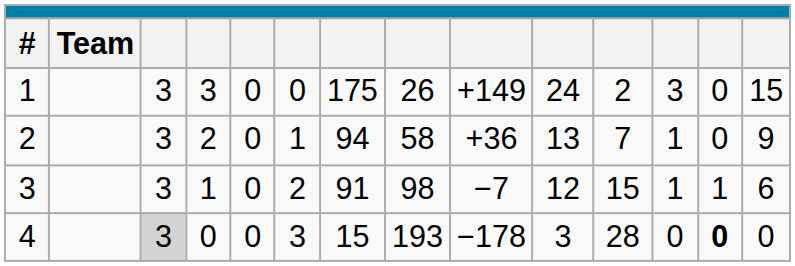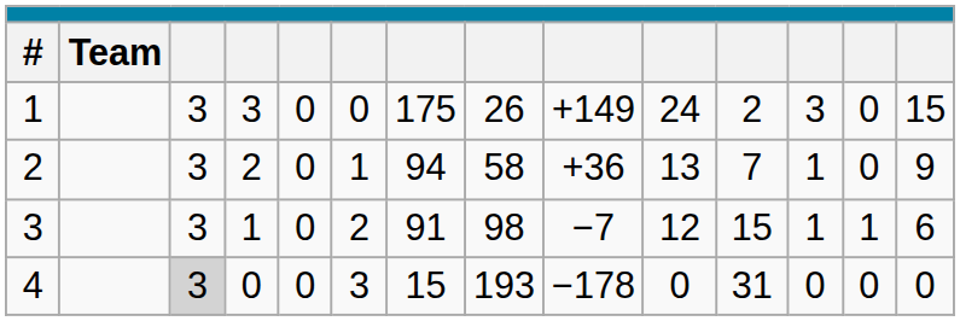 <table class="wikitable" style="text-align: center;">
 <tr>
 <th colspan="100%" style="background:#0081A6;"><a href='#'></a></th>
 </tr>
 <tr>
 <th style="width:1em;">#</th>
 <th>Team</th>
 <th style="width:1em;"></th>
 <th style="width:1em;"></th>
 <th style="width:1em;"></th>
 <th style="width:1em;"></th>
 <th style="width:1.5em;"></th>
 <th style="width:1.5em;"></th>
 <th style="width:1.5em;"></th>
 <th style="width:1.5em;"></th>
 <th style="width:1.5em;"></th>
 <th style="width:1em;"></th>
 <th style="width:1em;"></th>
 <th style="width:1em;"></th>
 </tr>
 <tr>
 <td>1</td>
 <td style="text-align:left"></td>
 <td>3</td>
 <td>3</td>
 <td>0</td>
 <td>0</td>
 <td>175</td>
 <td>26</td>
 <td>+149</td>
 <td>24</td>
 <td>2</td>
 <td>3</td>
 <td>0</td>
 <td>15</td>
 </tr>
 <tr>
 <td>2</td>
 <td style="text-align:left"></td>
 <td>3</td>
 <td>2</td>
 <td>0</td>
 <td>1</td>
 <td>94</td>
 <td>58</td>
 <td>+36</td>
 <td>13</td>
 <td>7</td>
 <td>1</td>
 <td>0</td>
 <td>9</td>
 </tr>
 <tr>
 <td>3</td>
 <td style="text-align:left"></td>
 <td>3</td>
 <td>1</td>
 <td>0</td>
 <td>2</td>
 <td>91</td>
 <td>98</td>
 <td>−7</td>
 <td>12</td>
 <td>15</td>
 <td>1</td>
 <td>1</td>
 <td>6</td>
 </tr>
 <tr>
 <td>4</td>
 <td style="text-align:left"></td>
 <td style="background: lightgrey;">3</td>
 <td>0</td>
 <td>0</td>
 <td>3</td>
 <td>15</td>
 <td>193</td>
 <td>−178</td>
-<td>3</td>
-<td>28</td>
 <td>0</td>
-<td><strong>0</strong></td>
+<td>31</td>
+<td>0</td>
+<td>0</td>
 <td>0</td>
 </tr>
 </table>
